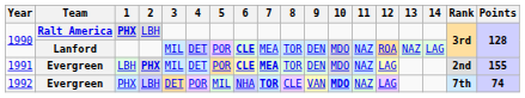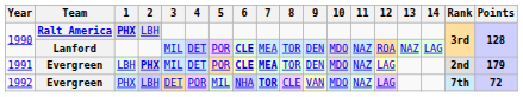 <table class="wikitable" style="text-align:center; font-size:90%">
 <tr>
 <th>Year</th>
 <th>Team</th>
 <th>1</th>
 <th>2</th>
 <th>3</th>
 <th>4</th>
 <th>5</th>
 <th>6</th>
 <th>7</th>
 <th>8</th>
 <th>9</th>
 <th>10</th>
 <th>11</th>
 <th>12</th>
 <th>13</th>
 <th>14</th>
 <th>Rank</th>
 <th>Points</th>
 </tr>
 <tr>
 <td rowspan=2><a href='#'>1990</a></td>
 <th><a href='#'>Ralt America</a></th>
 <td style="background:#DFDFDF;"><strong><a href='#'>PHX</a></strong><br></td>
 <td style="background:#DFDFDF;"><a href='#'>LBH</a><br></td>
 <td></td>
 <td></td>
 <td></td>
 <td></td>
 <td></td>
 <td></td>
 <td></td>
 <td></td>
 <td></td>
 <td></td>
 <td></td>
 <td></td>
 <td rowspan=2 style="background:#FFDF9F;"><strong>3rd</strong></td>
 <td rowspan=2 style="background:#CFCFFF;"><strong>128</strong></td>
 </tr>
 <tr>
 <th>Lanford</th>
 <td></td>
 <td></td>
 <td style="background:#CFEAFF;"><a href='#'>MIL</a><br></td>
 <td style="background:#CFCFFF;"><a href='#'>DET</a><br></td>
 <td style="background:#EFCFFF;"><a href='#'>POR</a><br></td>
 <td style="background:#DFFFDF;"><strong><a href='#'>CLE</a><br></strong></td>
 <td style="background:#CFEAFF;"><a href='#'>MEA</a><br></td>
 <td style="background:#CFEAFF;"><a href='#'>TOR</a><br></td>
 <td style="background:#CFEAFF;"><a href='#'>DEN</a><br></td>
 <td style="background:#DFDFDF;"><a href='#'>MDO</a><br></td>
 <td style="background:#CFEAFF;"><a href='#'>NAZ</a><br></td>
 <td style="background:#FFDF9F;"><a href='#'>ROA</a><br></td>
 <td style="background:#DFFFDF;"><a href='#'>NAZ</a><br></td>
 <td style="background:#DFFFDF;"><a href='#'>LAG</a><br></td>
 </tr>
 <tr>
 <td><a href='#'>1991</a></td>
 <th>Evergreen</th>
 <td style="background:#DFFFDF;"><a href='#'>LBH</a><br></td>
 <td style="background:#DFDFDF;"><strong><a href='#'>PHX</a></strong><br></td>
 <td style="background:#CFEAFF;"><a href='#'>MIL</a><br></td>
 <td style="background:#CFEAFF;"><a href='#'>DET</a><br></td>
 <td style="background:#FFDF9F;"><a href='#'>POR</a><br></td>
 <td style="background:#FFFFBF;"><strong><a href='#'>CLE</a></strong><br></td>
 <td style="background:#DFFFDF;"><strong><a href='#'>MEA</a></strong><br></td>
 <td style="background:#DFFFDF;"><a href='#'>TOR</a><br></td>
 <td style="background:#DFFFDF;"><a href='#'>DEN</a><br></td>
 <td style="background:#DFDFDF;"><a href='#'>MDO</a><br></td>
 <td style="background:#CFEAFF;"><a href='#'>NAZ</a><br></td>
 <td style="background:#FFFFBF;"><a href='#'>LAG</a><br></td>
 <td></td>
 <td></td>
 <td style="background:#DFDFDF;"><strong>2nd</strong></td>
-<td style="background:#CFCFFF;"><strong>155</strong></td>
+<td style="background:#CFCFFF;"><strong>179</strong></td>
 </tr>
 <tr>
 <td><a href='#'>1992</a></td>
 <th>Evergreen</th>
 <td style="background:#CFEAFF;"><a href='#'>PHX</a><br></td>
 <td style="background:#CFCFFF;"><a href='#'>LBH</a><br></td>
 <td style="background:#FFDF9F;"><a href='#'>DET</a><br></td>
 <td style="background:#EFCFFF;"><a href='#'>POR</a><br></td>
 <td style="background:#DFFFDF;"><a href='#'>MIL</a><br></td>
 <td style="background:#CFCFFF;"><a href='#'>NHA</a><br></td>
 <td style="background:#CFEAFF;"><strong><a href='#'>TOR</a></strong><br></td>
 <td style="background:#EFCFFF;"><a href='#'>CLE</a><br></td>
 <td style="background:#FFFFBF;"><a href='#'>VAN</a><br></td>
-<td style="background:#CFEAFF;"><strong><a href='#'>MDO</a><br></strong></td>
+<td style="background:#CFEAFF;"><a href='#'>MDO</a><br></td>
 <td style="background:#DFFFDF;"><a href='#'>NAZ</a><br></td>
 <td style="background:#EFCFFF;"><a href='#'>LAG</a><br></td>
 <td></td>
 <td></td>
 <td style="background:#CFEAFF;"><strong>7th</strong></td>
-<td style="background:#CFCFFF;"><strong>74</strong></td>
+<td style="background:#CFCFFF;"><strong>72</strong></td>
 </tr>
 </table>
